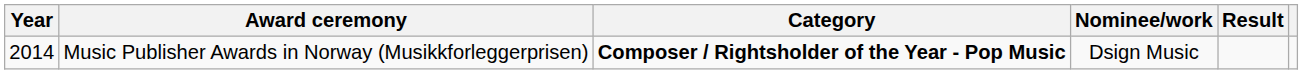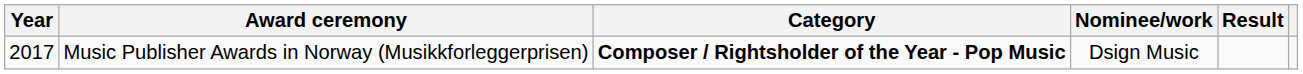 <table class="wikitable sortable plainrowheaders" style="text-align:center">
 <tr>
 <th scope="col">Year</th>
 <th scope="col">Award ceremony</th>
 <th scope="col">Category</th>
 <th scope="col">Nominee/work</th>
 <th scope="col">Result</th>
 <th scope="col" class="unsortable"></th>
 </tr>
 <tr>
-<td>2014</td>
+<td>2017</td>
 <td>Music Publisher Awards in Norway (Musikkforleggerprisen)</td>
 <td><strong>Composer / Rightsholder of the Year - Pop Music</strong></td>
 <td>Dsign Music</td>
 <td></td>
 <td align="center"></td>
 </tr>
 </table>
